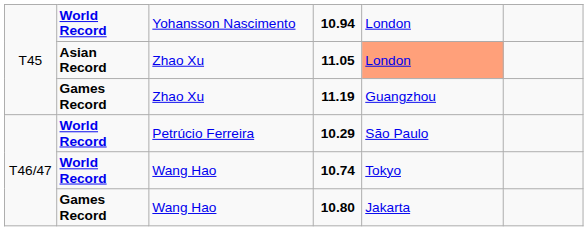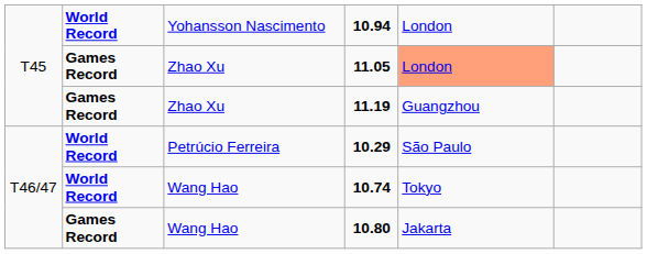 <table class="nowrap wikitable" style="font-size:90%">
 <tr>
 <td align="center" rowspan="3" width="50">T45</td>
 <td width="120"><strong><a href='#'>World Record</a></strong></td>
 <td width="230"> <a href='#'>Yohansson Nascimento</a></td>
 <td align="center" width="50"><strong>10.94</strong></td>
 <td width="190"> <a href='#'>London</a></td>
 <td align="right" width="130"></td>
 </tr>
 <tr>
-<td><strong>Asian Record</strong></td>
+<td><strong>Games Record</strong></td>
 <td> <a href='#'>Zhao Xu</a></td>
 <td align="center"><strong>11.05</strong></td>
 <td style="background: lightsalmon;"> <a href='#'>London</a></td>
 <td align="right"></td>
 </tr>
 <tr>
 <td><strong>Games Record</strong></td>
 <td> <a href='#'>Zhao Xu</a></td>
 <td align="center"><strong>11.19</strong></td>
 <td> <a href='#'>Guangzhou</a></td>
 <td align="right"></td>
 </tr>
 <tr>
 <td align="center" rowspan="3">T46/47</td>
 <td><strong><a href='#'>World Record</a></strong></td>
 <td> <a href='#'>Petrúcio Ferreira</a></td>
 <td align="center"><strong>10.29</strong></td>
 <td> <a href='#'>São Paulo</a></td>
 <td align="right"></td>
 </tr>
 <tr>
 <td><strong><a href='#'>World Record</a></strong></td>
 <td> <a href='#'>Wang Hao</a></td>
 <td align="center"><strong>10.74</strong></td>
 <td> <a href='#'>Tokyo</a></td>
 <td align="right"></td>
 </tr>
 <tr>
 <td><strong>Games Record</strong></td>
 <td> <a href='#'>Wang Hao</a></td>
 <td align="center"><strong>10.80</strong></td>
 <td> <a href='#'>Jakarta</a></td>
 <td align="right"></td>
 </tr>
 </table>
